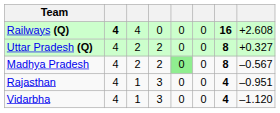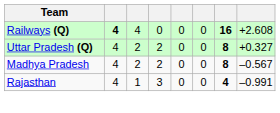 <table class="wikitable" style="text-align:center">
 <tr>
 <th style="width:140px;">Team</th>
 <th style="width:25px;"></th>
 <th style="width:25px;"></th>
 <th style="width:25px;"></th>
 <th style="width:25px;"></th>
 <th style="width:25px;"></th>
 <th style="width:25px;"></th>
 <th style="width:40px;"></th>
 </tr>
 <tr style="background:#cfc;">
 <td style="text-align:left"><a href='#'>Railways</a> <strong>(Q)</strong></td>
 <td><strong>4</strong></td>
 <td>4</td>
 <td>0</td>
 <td>0</td>
 <td>0</td>
 <td><strong>16</strong></td>
 <td>+2.608</td>
 </tr>
 <tr style="background:#cfc;">
 <td style="text-align:left"><a href='#'>Uttar Pradesh</a> <strong>(Q)</strong></td>
 <td>4</td>
 <td>2</td>
 <td>2</td>
 <td>0</td>
 <td>0</td>
 <td><strong>8</strong></td>
 <td>+0.327</td>
 </tr>
 <tr>
 <td style="text-align:left"><a href='#'>Madhya Pradesh</a></td>
 <td>4</td>
 <td>2</td>
 <td>2</td>
-<td style="background: lightgreen;">0</td>
+<td>0</td>
 <td>0</td>
 <td><strong>8</strong></td>
 <td>–0.567</td>
 </tr>
 <tr>
 <td style="text-align:left"><a href='#'>Rajasthan</a></td>
 <td>4</td>
 <td>1</td>
 <td>3</td>
 <td>0</td>
 <td>0</td>
 <td><strong>4</strong></td>
-<td>–0.951</td>
-</tr>
-<tr>
-<td style="text-align:left"><a href='#'>Vidarbha</a></td>
-<td>4</td>
-<td>1</td>
-<td>3</td>
-<td>0</td>
-<td>0</td>
-<td><strong>4</strong></td>
-<td>–1.120</td>
+<td>–0.991</td>
 </tr>
 </table>
